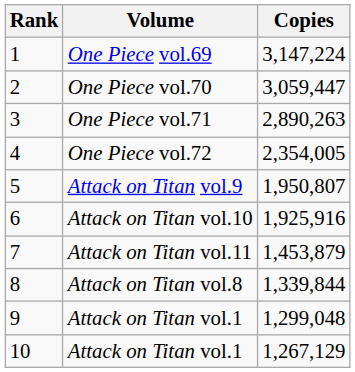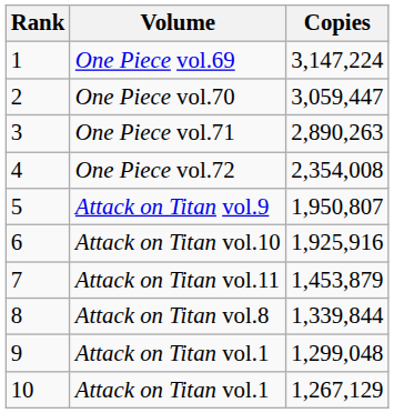 <table class="wikitable sortable" style="margin:auto; margin:auto;">
 <tr>
 <th>Rank</th>
 <th>Volume</th>
 <th>Copies</th>
 </tr>
 <tr>
 <td>1</td>
 <td><em><a href='#'>One Piece</a></em> <a href='#'>vol.69</a></td>
 <td>3,147,224</td>
 </tr>
 <tr>
 <td>2</td>
 <td><em>One Piece</em> vol.70</td>
 <td>3,059,447</td>
 </tr>
 <tr>
 <td>3</td>
 <td><em>One Piece</em> vol.71</td>
 <td>2,890,263</td>
 </tr>
 <tr>
 <td>4</td>
 <td><em>One Piece</em> vol.72</td>
-<td>2,354,005</td>
+<td>2,354,008</td>
 </tr>
 <tr>
 <td>5</td>
 <td><em><a href='#'>Attack on Titan</a></em> <a href='#'>vol.9</a></td>
 <td>1,950,807</td>
 </tr>
 <tr>
 <td>6</td>
 <td><em>Attack on Titan</em> vol.10</td>
 <td>1,925,916</td>
 </tr>
 <tr>
 <td>7</td>
 <td><em>Attack on Titan</em> vol.11</td>
 <td>1,453,879</td>
 </tr>
 <tr>
 <td>8</td>
 <td><em>Attack on Titan</em> vol.8</td>
 <td>1,339,844</td>
 </tr>
 <tr>
 <td>9</td>
 <td><em>Attack on Titan</em> vol.1</td>
 <td>1,299,048</td>
 </tr>
 <tr>
 <td>10</td>
 <td><em>Attack on Titan</em> vol.1</td>
 <td>1,267,129</td>
 </tr>
 </table>
